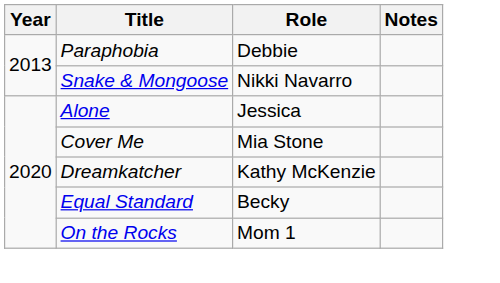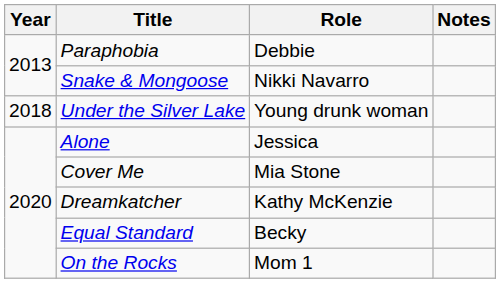 <table class="wikitable">
 <tr>
 <th>Year</th>
 <th>Title</th>
 <th>Role</th>
 <th>Notes</th>
 </tr>
 <tr>
 <td rowspan="2">2013</td>
 <td><em>Paraphobia</em></td>
 <td>Debbie</td>
 <td></td>
 </tr>
 <tr>
 <td><em><a href='#'>Snake & Mongoose</a></em></td>
 <td>Nikki Navarro</td>
+<td></td>
+</tr>
+<tr>
+<td>2018</td>
+<td><em><a href='#'>Under the Silver Lake</a></em></td>
+<td>Young drunk woman</td>
 <td></td>
 </tr>
 <tr>
 <td rowspan="5">2020</td>
 <td><a href='#'><em>Alone</em></a></td>
 <td>Jessica</td>
 <td></td>
 </tr>
 <tr>
 <td><em>Cover Me</em></td>
 <td>Mia Stone</td>
 <td></td>
 </tr>
 <tr>
 <td><em>Dreamkatcher</em></td>
 <td>Kathy McKenzie</td>
 <td></td>
 </tr>
 <tr>
 <td><em><a href='#'>Equal Standard</a></em></td>
 <td>Becky</td>
 <td></td>
 </tr>
 <tr>
 <td><a href='#'><em>On the Rocks</em></a></td>
 <td>Mom 1</td>
 <td></td>
 </tr>
 </table>
